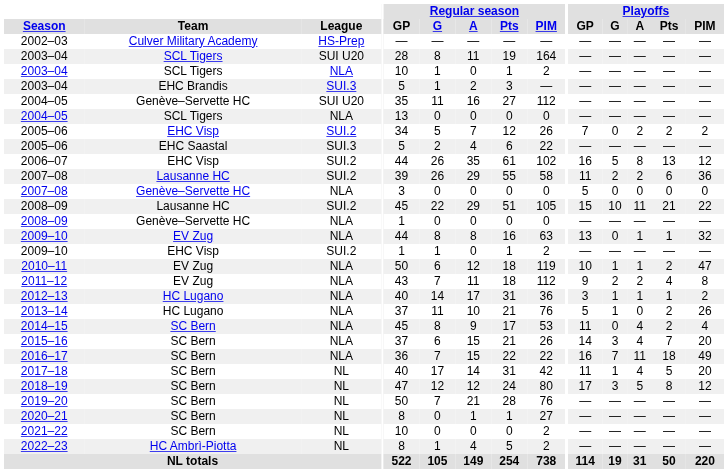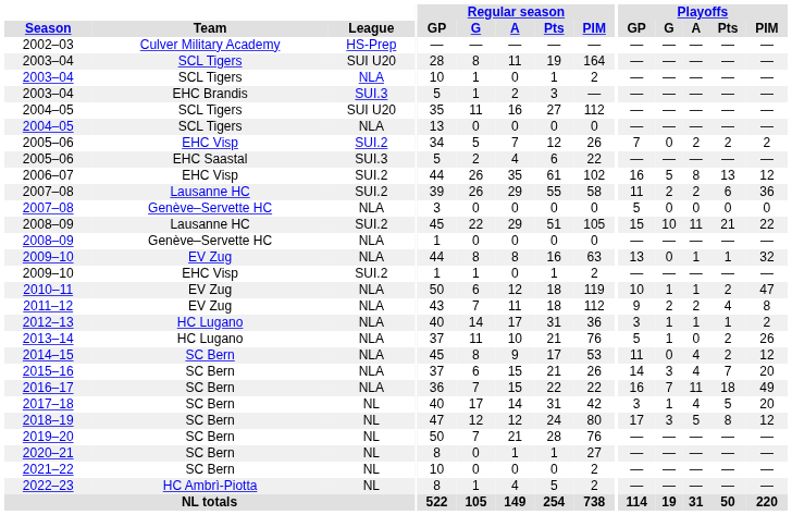 <table border="0" cellpadding="1" cellspacing="0" style="text-align:center; width:60em">
 <tr bgcolor="#e0e0e0">
 <th colspan="3" bgcolor="#ffffff"></th>
 <th rowspan="99" bgcolor="#ffffff"></th>
 <th colspan="5"><a href='#'>Regular season</a></th>
 <th rowspan="99" bgcolor="#ffffff"></th>
 <th colspan="5"><a href='#'>Playoffs</a></th>
 </tr>
 <tr bgcolor="#e0e0e0">
 <th><a href='#'>Season</a></th>
 <th>Team</th>
 <th>League</th>
 <th>GP</th>
 <th><a href='#'>G</a></th>
 <th><a href='#'>A</a></th>
 <th><a href='#'>Pts</a></th>
 <th><a href='#'>PIM</a></th>
 <th>GP</th>
 <th>G</th>
 <th>A</th>
 <th>Pts</th>
 <th>PIM</th>
 </tr>
 <tr>
 <td>2002–03</td>
 <td><a href='#'>Culver Military Academy</a></td>
 <td><a href='#'>HS-Prep</a></td>
 <td>—</td>
 <td>—</td>
 <td>—</td>
 <td>—</td>
 <td>—</td>
 <td>—</td>
 <td>—</td>
 <td>—</td>
 <td>—</td>
 <td>—</td>
 </tr>
 <tr bgcolor="#f0f0f0">
 <td>2003–04</td>
 <td><a href='#'>SCL Tigers</a></td>
 <td>SUI U20</td>
 <td>28</td>
 <td>8</td>
 <td>11</td>
 <td>19</td>
 <td>164</td>
 <td>—</td>
 <td>—</td>
 <td>—</td>
 <td>—</td>
 <td>—</td>
 </tr>
 <tr>
 <td><a href='#'>2003–04</a></td>
 <td>SCL Tigers</td>
 <td><a href='#'>NLA</a></td>
 <td>10</td>
 <td>1</td>
 <td>0</td>
 <td>1</td>
 <td>2</td>
 <td>—</td>
 <td>—</td>
 <td>—</td>
 <td>—</td>
 <td>—</td>
 </tr>
 <tr bgcolor="#f0f0f0">
 <td>2003–04</td>
 <td>EHC Brandis</td>
 <td><a href='#'>SUI.3</a></td>
 <td>5</td>
 <td>1</td>
 <td>2</td>
 <td>3</td>
 <td>—</td>
 <td>—</td>
 <td>—</td>
 <td>—</td>
 <td>—</td>
 <td>—</td>
 </tr>
 <tr>
 <td>2004–05</td>
-<td>Genève–Servette HC</td>
+<td>SCL Tigers</td>
 <td>SUI U20</td>
 <td>35</td>
 <td>11</td>
 <td>16</td>
 <td>27</td>
 <td>112</td>
 <td>—</td>
 <td>—</td>
 <td>—</td>
 <td>—</td>
 <td>—</td>
 </tr>
 <tr bgcolor="#f0f0f0">
 <td><a href='#'>2004–05</a></td>
 <td>SCL Tigers</td>
 <td>NLA</td>
 <td>13</td>
 <td>0</td>
 <td>0</td>
 <td>0</td>
 <td>0</td>
 <td>—</td>
 <td>—</td>
 <td>—</td>
 <td>—</td>
 <td>—</td>
 </tr>
 <tr>
 <td>2005–06</td>
 <td><a href='#'>EHC Visp</a></td>
 <td><a href='#'>SUI.2</a></td>
 <td>34</td>
 <td>5</td>
 <td>7</td>
 <td>12</td>
 <td>26</td>
 <td>7</td>
 <td>0</td>
 <td>2</td>
 <td>2</td>
 <td>2</td>
 </tr>
 <tr bgcolor="#f0f0f0">
 <td>2005–06</td>
 <td>EHC Saastal</td>
 <td>SUI.3</td>
 <td>5</td>
 <td>2</td>
 <td>4</td>
 <td>6</td>
 <td>22</td>
 <td>—</td>
 <td>—</td>
 <td>—</td>
 <td>—</td>
 <td>—</td>
 </tr>
 <tr>
 <td>2006–07</td>
 <td>EHC Visp</td>
 <td>SUI.2</td>
 <td>44</td>
 <td>26</td>
 <td>35</td>
 <td>61</td>
 <td>102</td>
 <td>16</td>
 <td>5</td>
 <td>8</td>
 <td>13</td>
 <td>12</td>
 </tr>
 <tr bgcolor="#f0f0f0">
 <td>2007–08</td>
 <td><a href='#'>Lausanne HC</a></td>
 <td>SUI.2</td>
 <td>39</td>
 <td>26</td>
 <td>29</td>
 <td>55</td>
 <td>58</td>
 <td>11</td>
 <td>2</td>
 <td>2</td>
 <td>6</td>
 <td>36</td>
 </tr>
 <tr>
 <td><a href='#'>2007–08</a></td>
 <td><a href='#'>Genève–Servette HC</a></td>
 <td>NLA</td>
 <td>3</td>
 <td>0</td>
 <td>0</td>
 <td>0</td>
 <td>0</td>
 <td>5</td>
 <td>0</td>
 <td>0</td>
 <td>0</td>
 <td>0</td>
 </tr>
 <tr bgcolor="#f0f0f0">
 <td>2008–09</td>
 <td>Lausanne HC</td>
 <td>SUI.2</td>
 <td>45</td>
 <td>22</td>
 <td>29</td>
 <td>51</td>
 <td>105</td>
 <td>15</td>
 <td>10</td>
 <td>11</td>
 <td>21</td>
 <td>22</td>
 </tr>
 <tr>
 <td><a href='#'>2008–09</a></td>
 <td>Genève–Servette HC</td>
 <td>NLA</td>
 <td>1</td>
 <td>0</td>
 <td>0</td>
 <td>0</td>
 <td>0</td>
 <td>—</td>
 <td>—</td>
 <td>—</td>
 <td>—</td>
 <td>—</td>
 </tr>
 <tr bgcolor="#f0f0f0">
 <td><a href='#'>2009–10</a></td>
 <td><a href='#'>EV Zug</a></td>
 <td>NLA</td>
 <td>44</td>
 <td>8</td>
 <td>8</td>
 <td>16</td>
 <td>63</td>
 <td>13</td>
 <td>0</td>
 <td>1</td>
 <td>1</td>
 <td>32</td>
 </tr>
 <tr>
 <td>2009–10</td>
 <td>EHC Visp</td>
 <td>SUI.2</td>
 <td>1</td>
 <td>1</td>
 <td>0</td>
 <td>1</td>
 <td>2</td>
 <td>—</td>
 <td>—</td>
 <td>—</td>
 <td>—</td>
 <td>—</td>
 </tr>
 <tr bgcolor="#f0f0f0">
 <td><a href='#'>2010–11</a></td>
 <td>EV Zug</td>
 <td>NLA</td>
 <td>50</td>
 <td>6</td>
 <td>12</td>
 <td>18</td>
 <td>119</td>
 <td>10</td>
 <td>1</td>
 <td>1</td>
 <td>2</td>
 <td>47</td>
 </tr>
 <tr>
 <td><a href='#'>2011–12</a></td>
 <td>EV Zug</td>
 <td>NLA</td>
 <td>43</td>
 <td>7</td>
 <td>11</td>
 <td>18</td>
 <td>112</td>
 <td>9</td>
 <td>2</td>
 <td>2</td>
 <td>4</td>
 <td>8</td>
 </tr>
 <tr bgcolor="#f0f0f0">
 <td><a href='#'>2012–13</a></td>
 <td><a href='#'>HC Lugano</a></td>
 <td>NLA</td>
 <td>40</td>
 <td>14</td>
 <td>17</td>
 <td>31</td>
 <td>36</td>
 <td>3</td>
 <td>1</td>
 <td>1</td>
 <td>1</td>
 <td>2</td>
 </tr>
 <tr>
 <td><a href='#'>2013–14</a></td>
 <td>HC Lugano</td>
 <td>NLA</td>
 <td>37</td>
 <td>11</td>
 <td>10</td>
 <td>21</td>
 <td>76</td>
 <td>5</td>
 <td>1</td>
 <td>0</td>
 <td>2</td>
 <td>26</td>
 </tr>
 <tr bgcolor="#f0f0f0">
 <td><a href='#'>2014–15</a></td>
 <td><a href='#'>SC Bern</a></td>
 <td>NLA</td>
 <td>45</td>
 <td>8</td>
 <td>9</td>
 <td>17</td>
 <td>53</td>
 <td>11</td>
 <td>0</td>
 <td>4</td>
 <td>2</td>
-<td>4</td>
+<td>12</td>
 </tr>
 <tr>
 <td><a href='#'>2015–16</a></td>
 <td>SC Bern</td>
 <td>NLA</td>
 <td>37</td>
 <td>6</td>
 <td>15</td>
 <td>21</td>
 <td>26</td>
 <td>14</td>
 <td>3</td>
 <td>4</td>
 <td>7</td>
 <td>20</td>
 </tr>
 <tr bgcolor="#f0f0f0">
 <td><a href='#'>2016–17</a></td>
 <td>SC Bern</td>
 <td>NLA</td>
 <td>36</td>
 <td>7</td>
 <td>15</td>
 <td>22</td>
 <td>22</td>
 <td>16</td>
 <td>7</td>
 <td>11</td>
 <td>18</td>
 <td>49</td>
 </tr>
 <tr>
 <td><a href='#'>2017–18</a></td>
 <td>SC Bern</td>
 <td>NL</td>
 <td>40</td>
 <td>17</td>
 <td>14</td>
 <td>31</td>
 <td>42</td>
-<td>11</td>
+<td>3</td>
 <td>1</td>
 <td>4</td>
 <td>5</td>
 <td>20</td>
 </tr>
 <tr bgcolor="#f0f0f0">
 <td><a href='#'>2018–19</a></td>
 <td>SC Bern</td>
 <td>NL</td>
 <td>47</td>
 <td>12</td>
 <td>12</td>
 <td>24</td>
 <td>80</td>
 <td>17</td>
 <td>3</td>
 <td>5</td>
 <td>8</td>
 <td>12</td>
 </tr>
 <tr>
 <td><a href='#'>2019–20</a></td>
 <td>SC Bern</td>
 <td>NL</td>
 <td>50</td>
 <td>7</td>
 <td>21</td>
 <td>28</td>
 <td>76</td>
 <td>—</td>
 <td>—</td>
 <td>—</td>
 <td>—</td>
 <td>—</td>
 </tr>
 <tr bgcolor="#f0f0f0">
 <td><a href='#'>2020–21</a></td>
 <td>SC Bern</td>
 <td>NL</td>
 <td>8</td>
 <td>0</td>
 <td>1</td>
 <td>1</td>
 <td>27</td>
 <td>—</td>
 <td>—</td>
 <td>—</td>
 <td>—</td>
 <td>—</td>
 </tr>
 <tr>
 <td><a href='#'>2021–22</a></td>
 <td>SC Bern</td>
 <td>NL</td>
 <td>10</td>
 <td>0</td>
 <td>0</td>
 <td>0</td>
 <td>2</td>
 <td>—</td>
 <td>—</td>
 <td>—</td>
 <td>—</td>
 <td>—</td>
 </tr>
 <tr bgcolor="#f0f0f0">
 <td><a href='#'>2022–23</a></td>
 <td><a href='#'>HC Ambrì-Piotta</a></td>
 <td>NL</td>
 <td>8</td>
 <td>1</td>
 <td>4</td>
 <td>5</td>
 <td>2</td>
 <td>—</td>
 <td>—</td>
 <td>—</td>
 <td>—</td>
 <td>—</td>
 </tr>
 <tr bgcolor="#e0e0e0">
 <th colspan="3">NL totals</th>
 <th>522</th>
 <th>105</th>
 <th>149</th>
 <th>254</th>
 <th>738</th>
 <th>114</th>
 <th>19</th>
 <th>31</th>
 <th>50</th>
 <th>220</th>
 </tr>
 </table>
